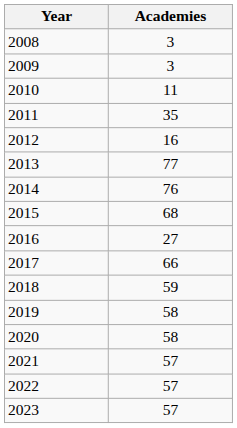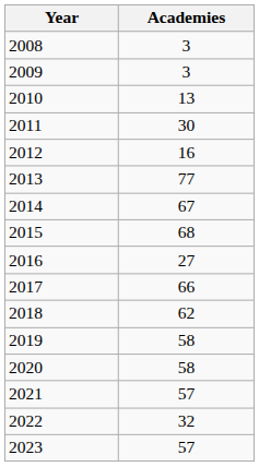 <table class="wikitable">
 <tr>
 <th scope="col" style="width: 100px;">Year</th>
 <th scope="col" style="width: 120px;">Academies</th>
 </tr>
 <tr>
 <td>2008</td>
 <td style="text-align: center;">3</td>
 </tr>
 <tr>
 <td>2009</td>
 <td style="text-align: center;">3</td>
 </tr>
 <tr>
 <td>2010</td>
-<td style="text-align: center;">11</td>
+<td style="text-align: center;">13</td>
 </tr>
 <tr>
 <td>2011</td>
-<td style="text-align: center;">35</td>
+<td style="text-align: center;">30</td>
 </tr>
 <tr>
 <td>2012</td>
 <td style="text-align: center;">16</td>
 </tr>
 <tr>
 <td>2013</td>
 <td style="text-align: center;">77</td>
 </tr>
 <tr>
 <td>2014</td>
-<td style="text-align: center;">76</td>
+<td style="text-align: center;">67</td>
 </tr>
 <tr>
 <td>2015</td>
 <td style="text-align: center;">68</td>
 </tr>
 <tr>
 <td>2016</td>
 <td style="text-align: center;">27</td>
 </tr>
 <tr>
 <td>2017</td>
 <td style="text-align: center;">66</td>
 </tr>
 <tr>
 <td>2018</td>
-<td style="text-align: center;">59</td>
+<td style="text-align: center;">62</td>
 </tr>
 <tr>
 <td>2019</td>
 <td style="text-align: center;">58</td>
 </tr>
 <tr>
 <td>2020</td>
 <td style="text-align: center;">58</td>
 </tr>
 <tr>
 <td>2021</td>
 <td style="text-align: center;">57</td>
 </tr>
 <tr>
 <td>2022</td>
-<td style="text-align: center;">57</td>
+<td style="text-align: center;">32</td>
 </tr>
 <tr>
 <td>2023</td>
 <td style="text-align: center;">57</td>
 </tr>
 </table>
